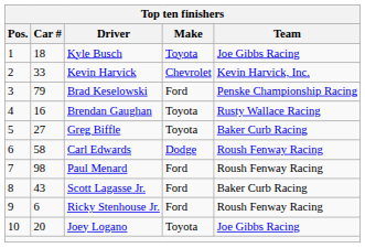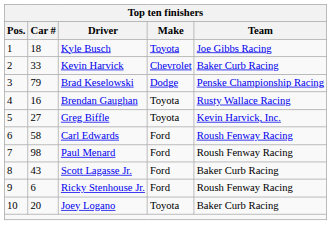 <table class="wikitable" style="font-size: 85%;">
 <tr>
 <th colspan=5 align=center>Top ten finishers</th>
 </tr>
 <tr>
 <th>Pos.</th>
 <th>Car #</th>
 <th>Driver</th>
 <th>Make</th>
 <th>Team</th>
 </tr>
 <tr>
 <td>1</td>
 <td>18</td>
 <td><a href='#'>Kyle Busch</a></td>
 <td><a href='#'>Toyota</a></td>
 <td><a href='#'>Joe Gibbs Racing</a></td>
 </tr>
 <tr>
 <td>2</td>
 <td>33</td>
 <td><a href='#'>Kevin Harvick</a></td>
 <td><a href='#'>Chevrolet</a></td>
-<td><a href='#'>Kevin Harvick, Inc.</a></td>
+<td><a href='#'>Baker Curb Racing</a></td>
 </tr>
 <tr>
 <td>3</td>
 <td>79</td>
 <td><a href='#'>Brad Keselowski</a></td>
-<td>Ford</td>
+<td><a href='#'>Dodge</a></td>
 <td><a href='#'>Penske Championship Racing</a></td>
 </tr>
 <tr>
 <td>4</td>
 <td>16</td>
 <td><a href='#'>Brendan Gaughan</a></td>
 <td>Toyota</td>
 <td><a href='#'>Rusty Wallace Racing</a></td>
 </tr>
 <tr>
 <td>5</td>
 <td>27</td>
 <td><a href='#'>Greg Biffle</a></td>
 <td>Toyota</td>
-<td><a href='#'>Baker Curb Racing</a></td>
+<td><a href='#'>Kevin Harvick, Inc.</a></td>
 </tr>
 <tr>
 <td>6</td>
 <td>58</td>
 <td><a href='#'>Carl Edwards</a></td>
-<td><a href='#'>Dodge</a></td>
+<td>Ford</td>
 <td><a href='#'>Roush Fenway Racing</a></td>
 </tr>
 <tr>
 <td>7</td>
 <td>98</td>
 <td><a href='#'>Paul Menard</a></td>
 <td>Ford</td>
 <td>Roush Fenway Racing</td>
 </tr>
 <tr>
 <td>8</td>
 <td>43</td>
 <td><a href='#'>Scott Lagasse Jr.</a></td>
 <td>Ford</td>
 <td>Baker Curb Racing</td>
 </tr>
 <tr>
 <td>9</td>
 <td>6</td>
 <td><a href='#'>Ricky Stenhouse Jr.</a></td>
 <td>Ford</td>
 <td>Roush Fenway Racing</td>
 </tr>
 <tr>
 <td>10</td>
 <td>20</td>
 <td><a href='#'>Joey Logano</a></td>
 <td>Toyota</td>
-<td><a href='#'>Joe Gibbs Racing</a></td>
+<td>Baker Curb Racing</td>
 </tr>
 <tr>
 <td colspan=5 align=center></td>
 </tr>
 </table>
